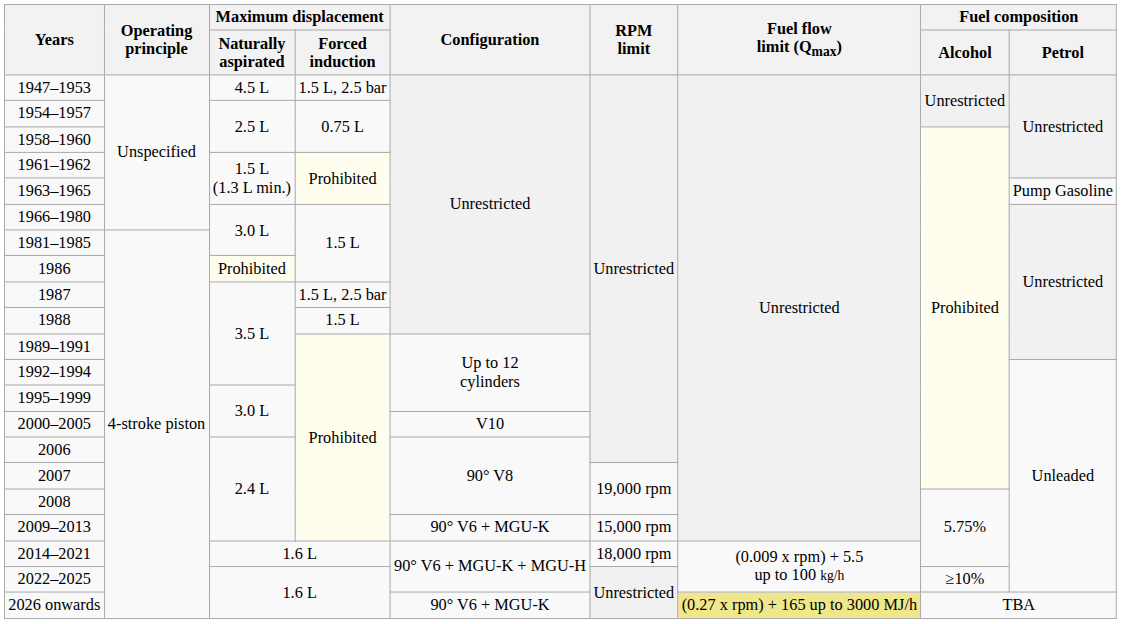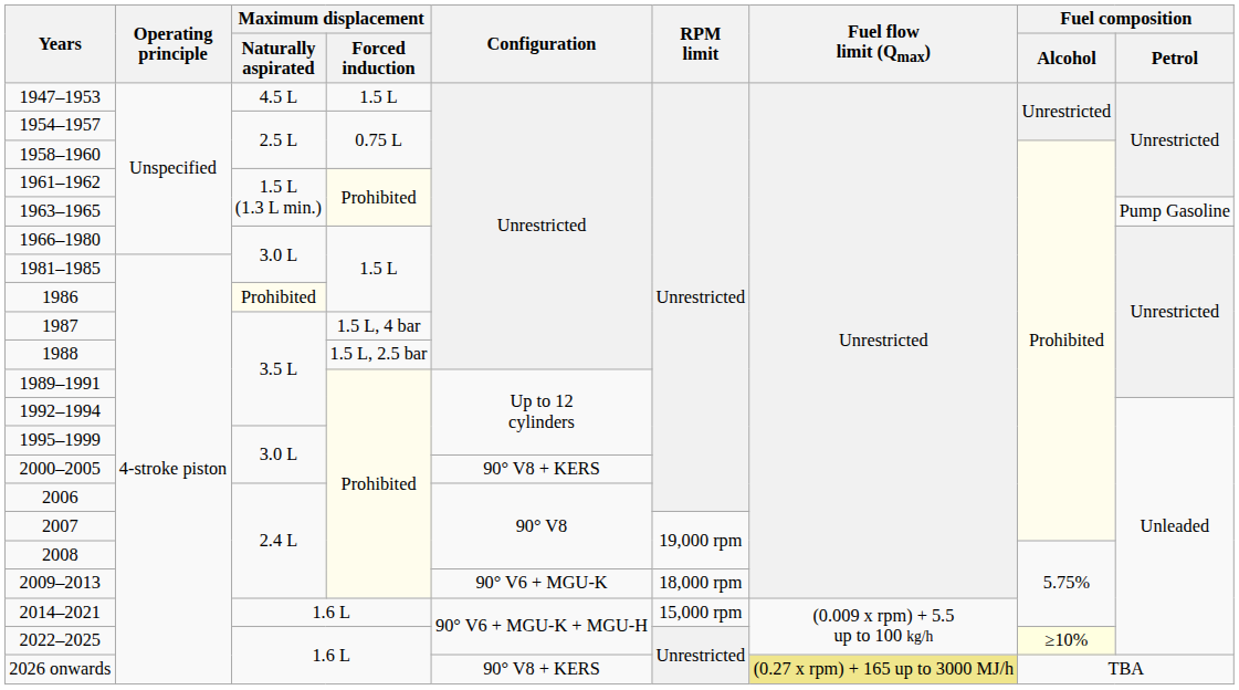 <table class="wikitable" style="text-align:center">
 <tr>
 <th rowspan="2">Years</th>
 <th rowspan="2">Operating<br>principle</th>
 <th colspan="2">Maximum displacement</th>
 <th rowspan="2">Configuration</th>
 <th rowspan="2">RPM<br>limit</th>
 <th rowspan="2">Fuel flow<br>limit (Q<sub>max</sub>)</th>
 <th colspan="2">Fuel composition</th>
 </tr>
 <tr>
 <th>Naturally<br>aspirated</th>
 <th>Forced<br>induction</th>
 <th>Alcohol</th>
 <th>Petrol</th>
 </tr>
 <tr>
 <td>1947–1953</td>
 <td rowspan="6">Unspecified</td>
 <td>4.5 L</td>
-<td>1.5 L, 2.5 bar</td>
+<td>1.5 L</td>
 <td rowspan="10" style="background:#f1f1f1" ;>Unrestricted</td>
 <td rowspan="15" style="background:#f1f1f1" ;>Unrestricted</td>
 <td rowspan="18" style="background:#f1f1f1" ;>Unrestricted</td>
 <td rowspan="2" style="background:#f1f1f1" ;>Unrestricted</td>
 <td rowspan="4" style="background:#f1f1f1" ;>Unrestricted</td>
 </tr>
 <tr>
 <td>1954–1957</td>
 <td rowspan="2">2.5 L</td>
 <td rowspan="2">0.75 L</td>
 </tr>
 <tr>
 <td>1958–1960</td>
 <td rowspan="14" style="background:#fffded" ;>Prohibited</td>
 </tr>
 <tr>
 <td>1961–1962</td>
 <td rowspan="2">1.5 L<br>(1.3 L min.)</td>
 <td rowspan="2" style="background:#fffded" ;>Prohibited</td>
 </tr>
 <tr>
 <td>1963–1965</td>
 <td>Pump Gasoline</td>
 </tr>
 <tr>
 <td>1966–1980</td>
 <td rowspan="2">3.0 L</td>
 <td rowspan="3">1.5 L</td>
 <td rowspan="6" style="background:#f1f1f1" ;>Unrestricted</td>
 </tr>
 <tr>
 <td>1981–1985</td>
 <td rowspan="15">4-stroke piston</td>
 </tr>
 <tr>
 <td>1986</td>
 <td style="background:#fffded" ;>Prohibited</td>
 </tr>
 <tr>
 <td>1987</td>
 <td rowspan="4">3.5 L</td>
-<td>1.5 L, 2.5 bar</td>
+<td>1.5 L, 4 bar</td>
 </tr>
 <tr>
 <td>1988</td>
-<td>1.5 L</td>
+<td>1.5 L, 2.5 bar</td>
 </tr>
 <tr>
 <td>1989–1991</td>
 <td rowspan="8" style="background:#fffded" ;>Prohibited</td>
 <td rowspan="3">Up to 12<br>cylinders</td>
 </tr>
 <tr>
 <td>1992–1994</td>
 <td rowspan="9">Unleaded</td>
 </tr>
 <tr>
 <td>1995–1999</td>
 <td rowspan="2">3.0 L</td>
 </tr>
 <tr>
 <td>2000–2005</td>
-<td>V10</td>
+<td>90° V8 + KERS</td>
 </tr>
 <tr>
 <td>2006</td>
 <td rowspan="4">2.4 L</td>
 <td rowspan="3">90° V8</td>
 </tr>
 <tr>
 <td>2007</td>
 <td rowspan="2">19,000 rpm</td>
 </tr>
 <tr>
 <td>2008</td>
 <td rowspan="3">5.75%</td>
 </tr>
 <tr>
 <td>2009–2013</td>
 <td>90° V6 + MGU-K</td>
-<td>15,000 rpm</td>
+<td>18,000 rpm</td>
 </tr>
 <tr>
 <td>2014–2021</td>
 <td colspan="2">1.6 L</td>
 <td rowspan="2">90° V6 + MGU-K + MGU-H</td>
-<td>18,000 rpm</td>
+<td>15,000 rpm</td>
 <td rowspan="2">(0.009 x rpm) + 5.5<br>up to 100 <small>kg/h</small> </td>
 </tr>
 <tr>
 <td>2022–2025</td>
 <td colspan="2" rowspan="2">1.6 L</td>
 <td rowspan="2" style="background:#f1f1f1" ;>Unrestricted</td>
-<td>≥10%</td>
+<td style="background: lightyellow;">≥10%</td>
 </tr>
 <tr>
 <td>2026 onwards</td>
-<td>90° V6 + MGU-K</td>
+<td>90° V8 + KERS</td>
 <td style="background: khaki;">(0.27 x rpm) + 165 up to 3000 MJ/h </td>
 <td colspan="2">TBA</td>
 </tr>
 </table>
